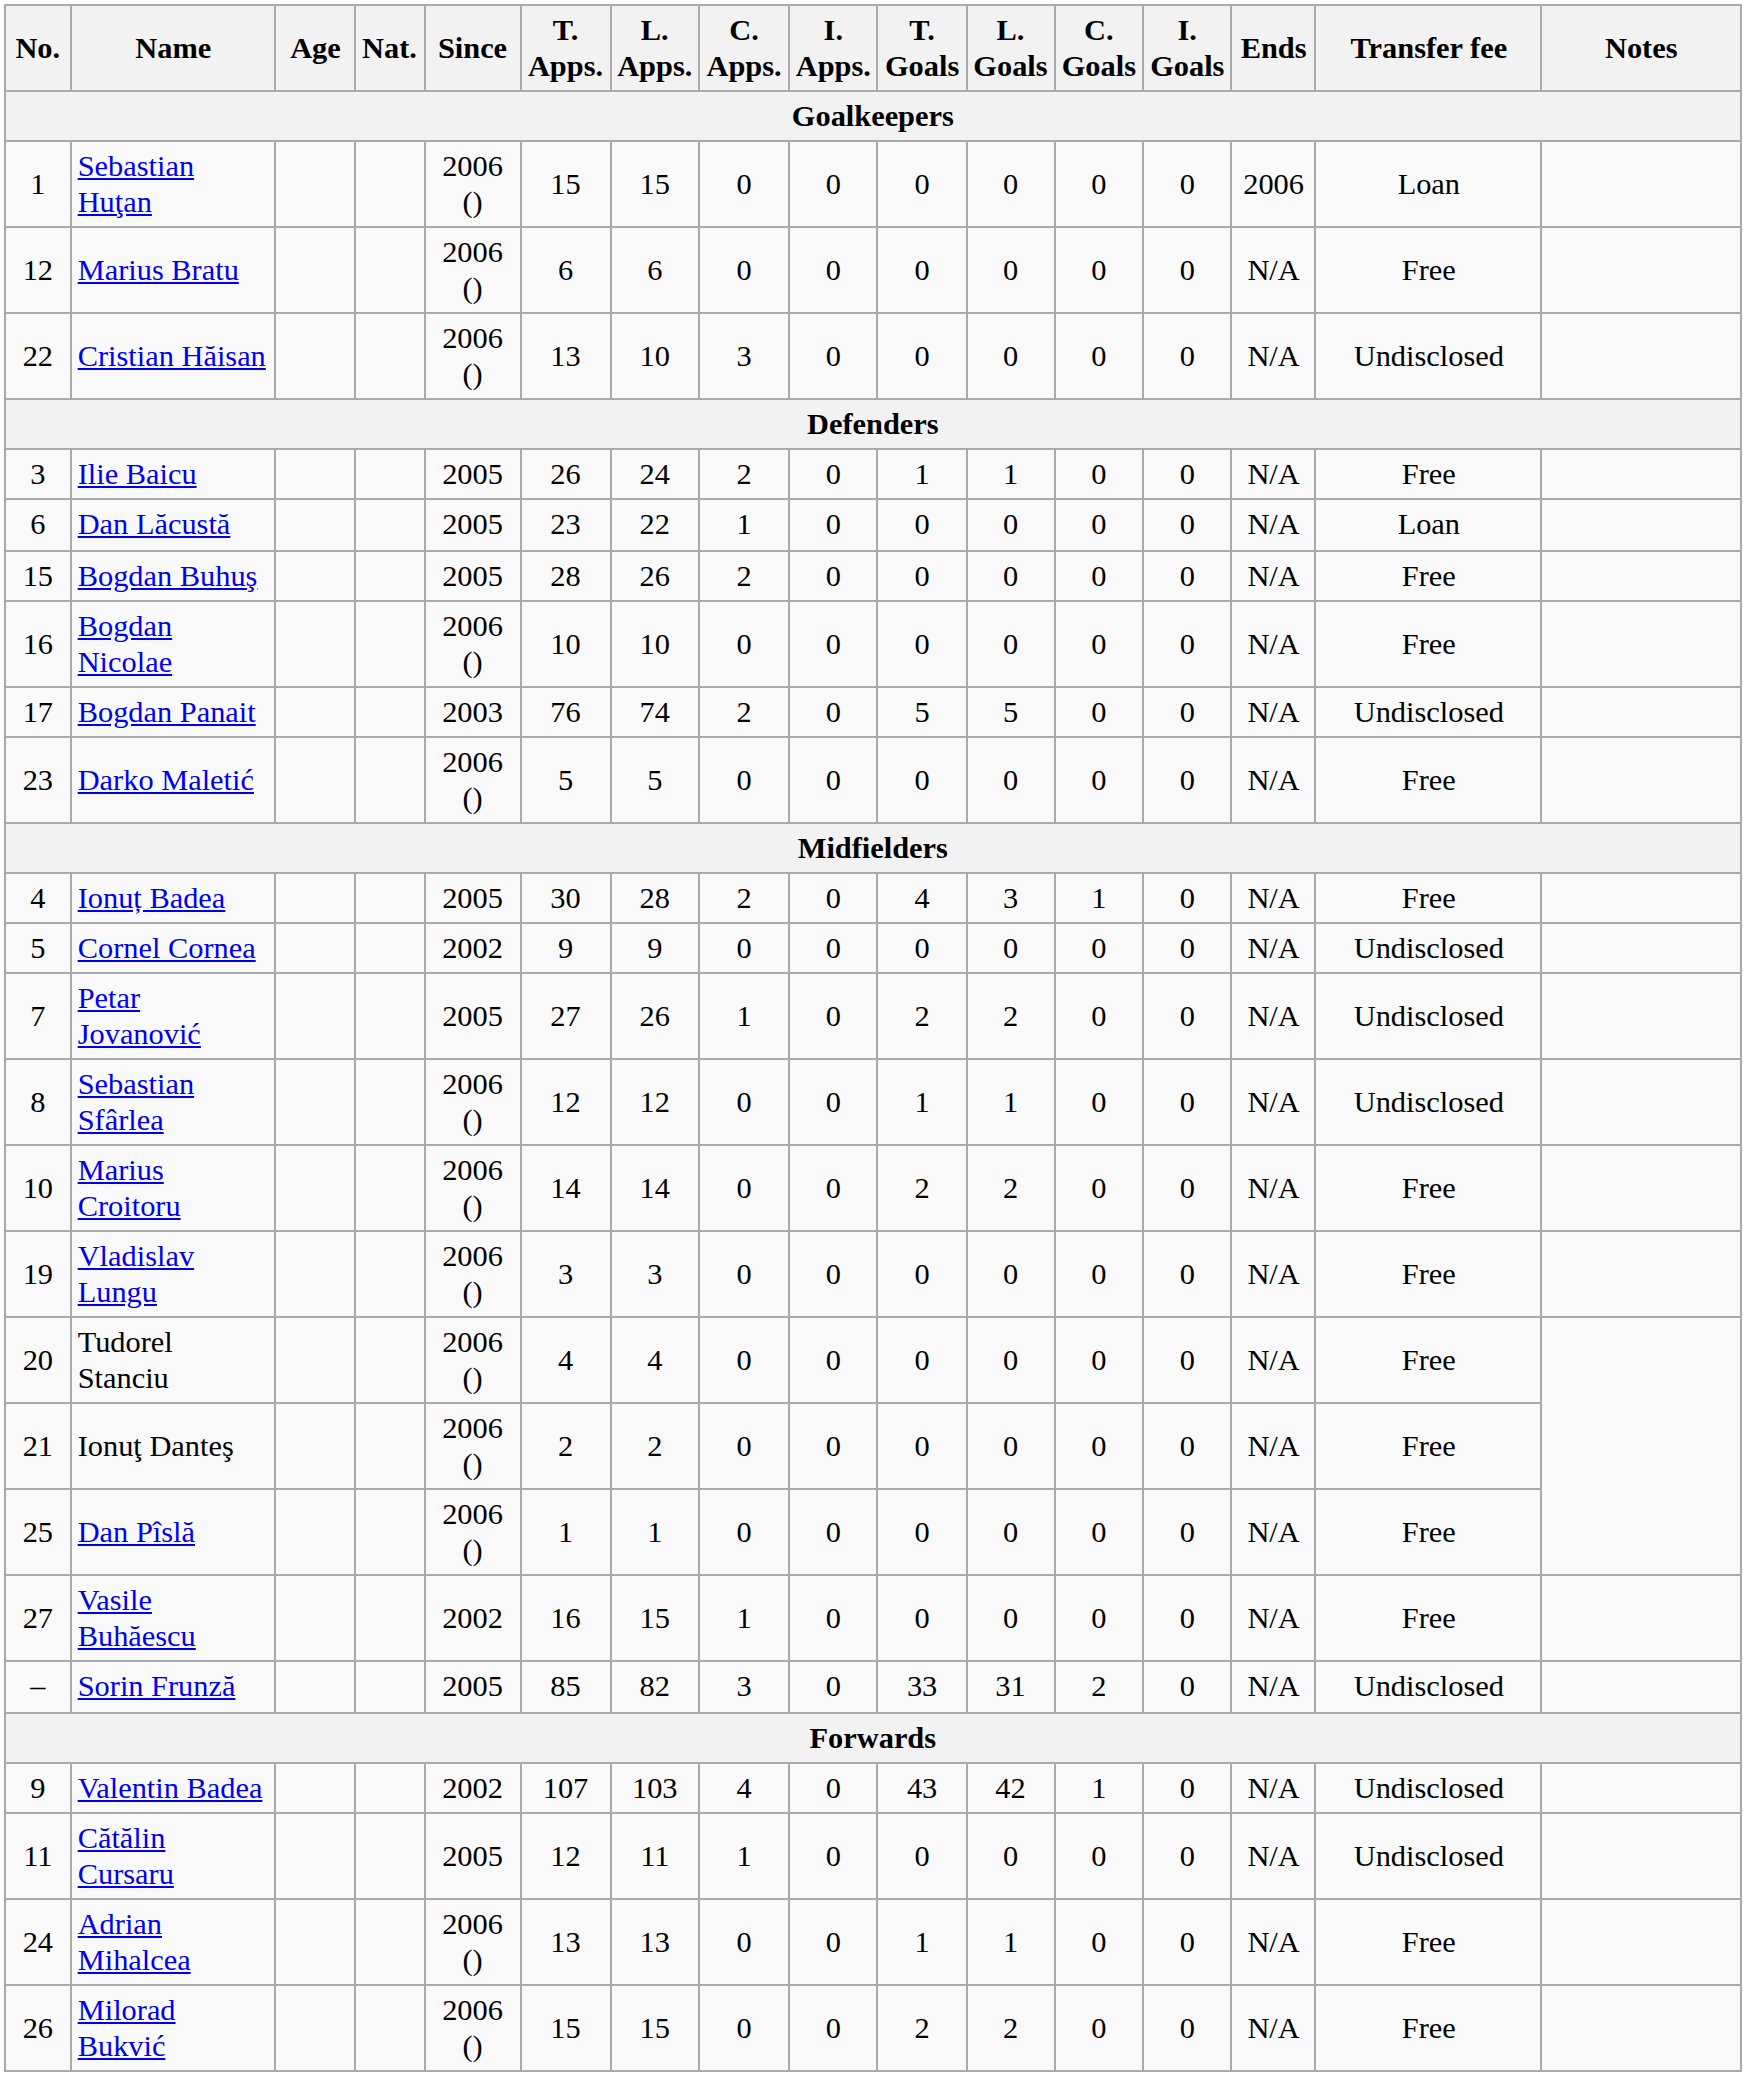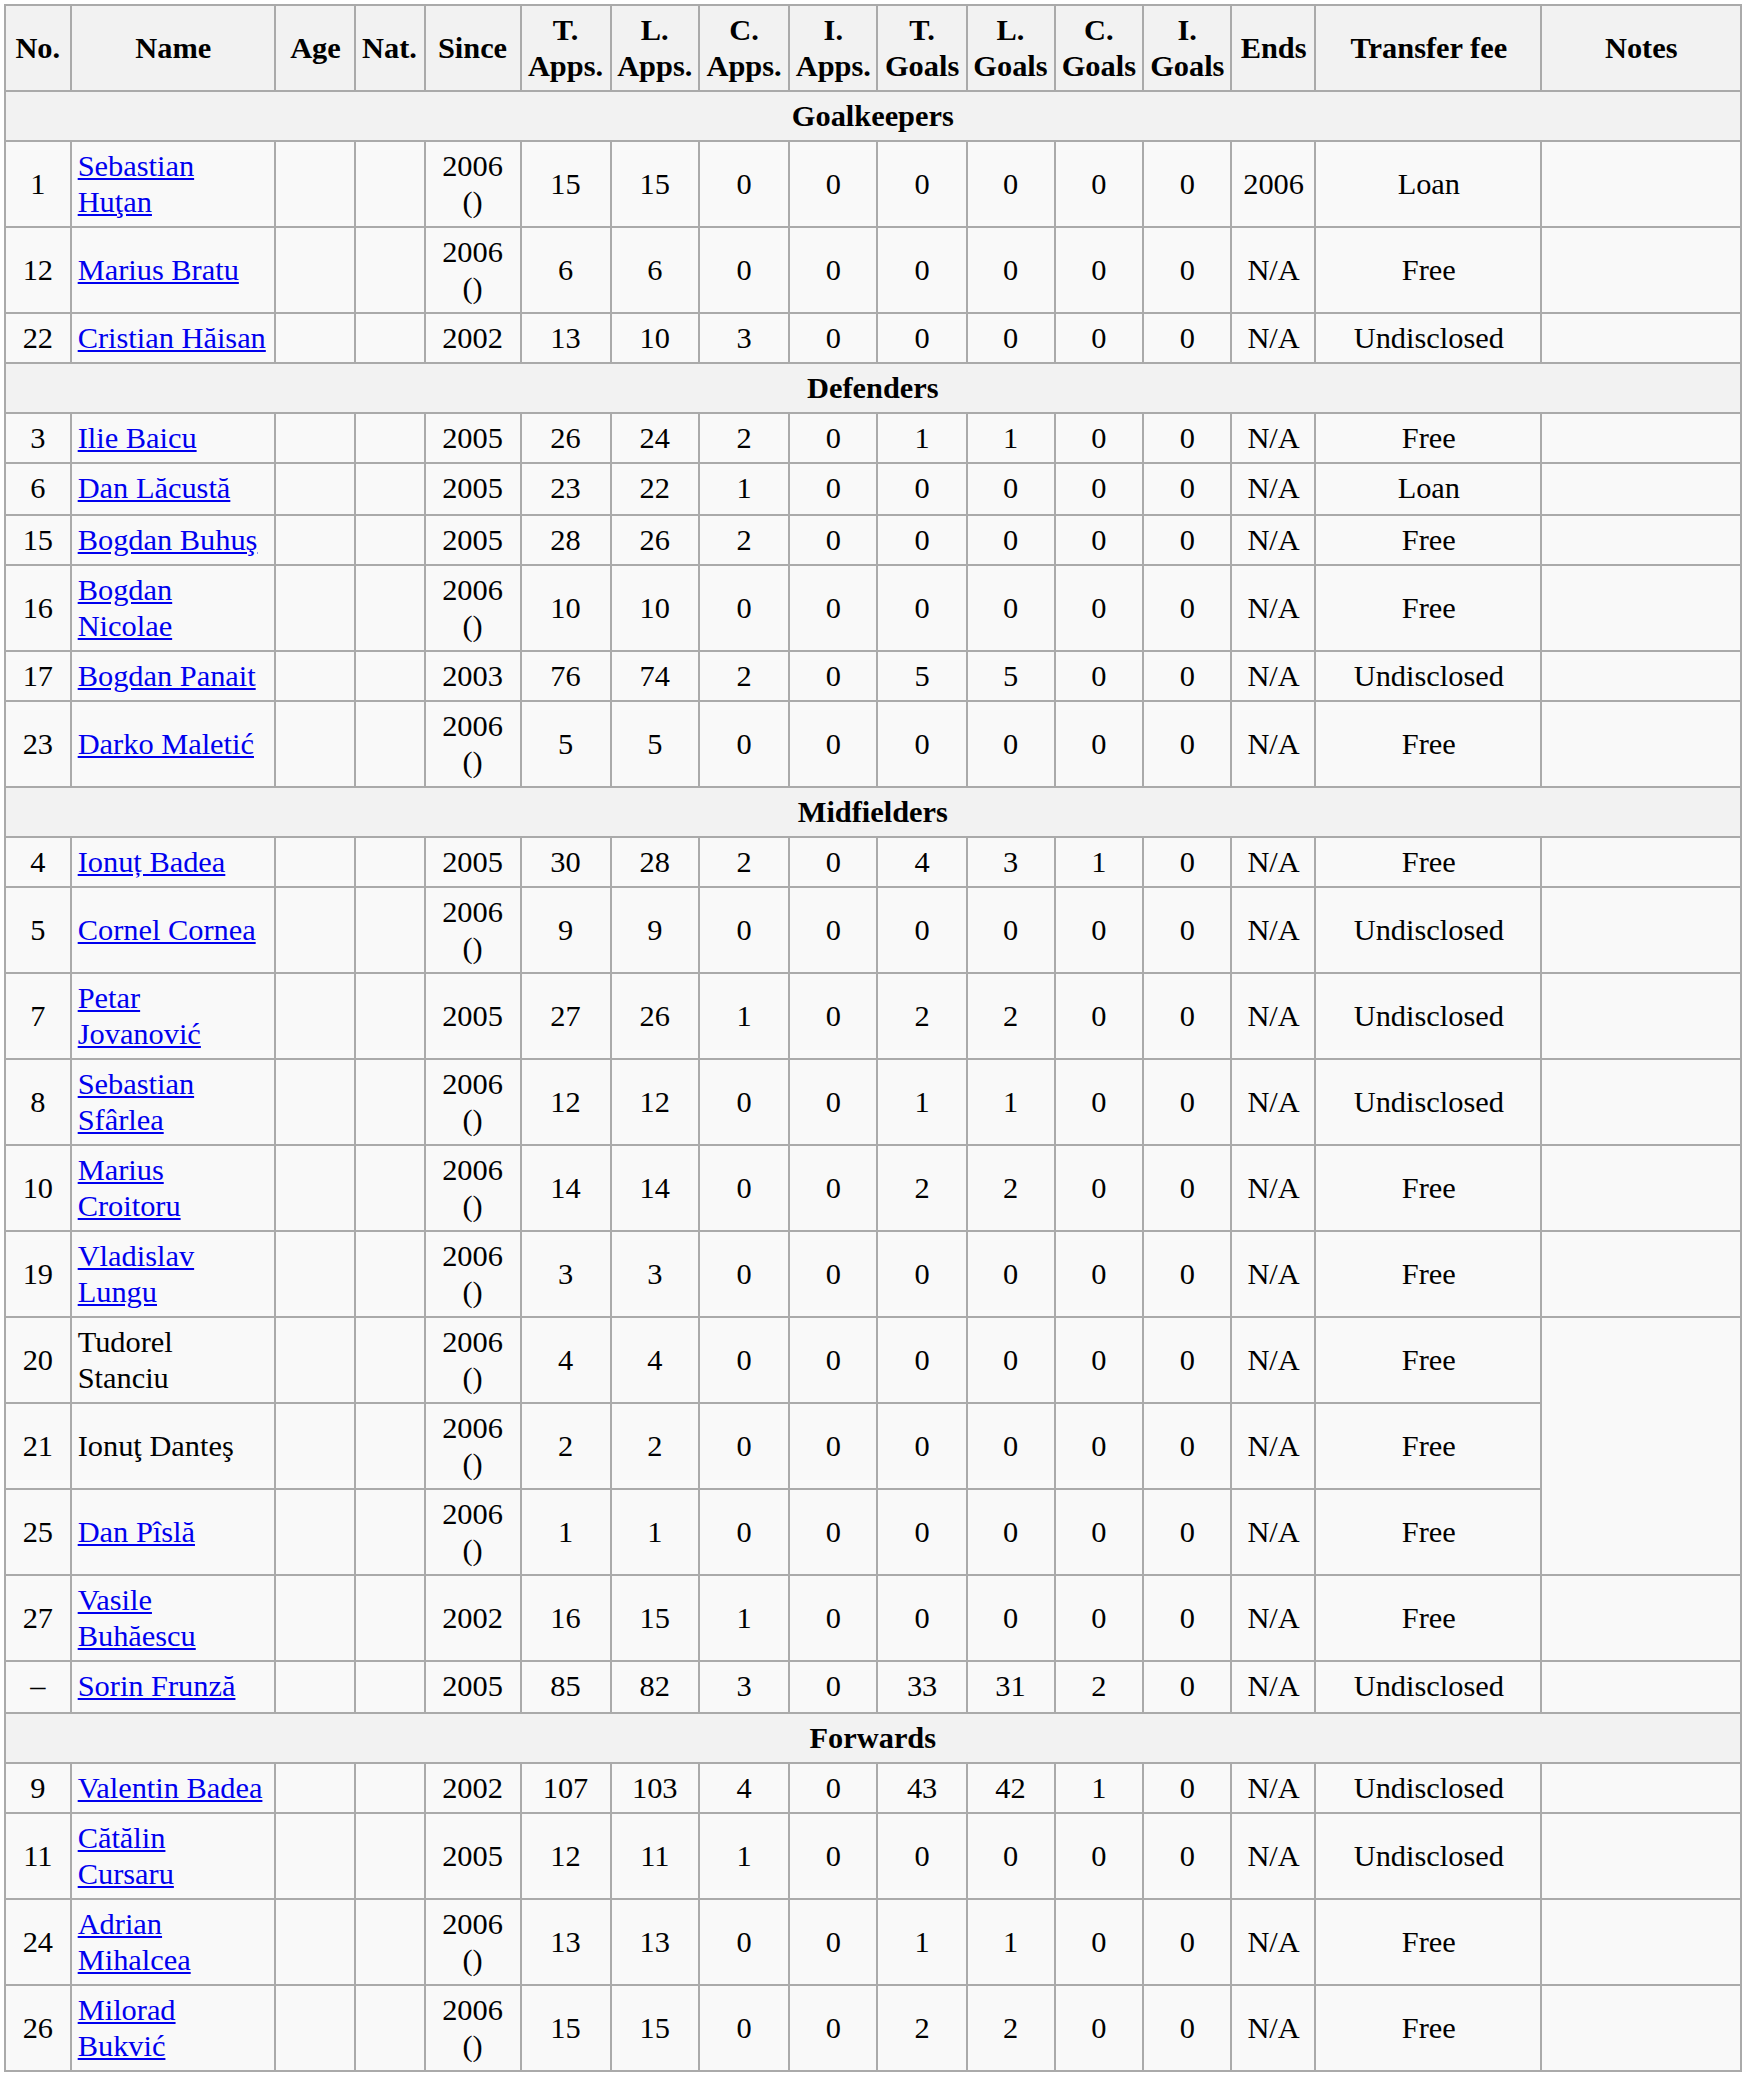 <table class="wikitable" style="font-size: 95%; text-align: center;">
 <tr>
 <th width="4%">No.</th>
 <th width="14%">Name</th>
 <th width="5%">Age</th>
 <th width="4%">Nat.</th>
 <th width="6%">Since</th>
 <th width=4%>T. Apps.</th>
 <th width=4%>L. Apps.</th>
 <th width=4%>C. Apps.</th>
 <th width=4%>I. Apps.</th>
 <th width=4%>T. Goals</th>
 <th width=4%>L. Goals</th>
 <th width=4%>C. Goals</th>
 <th width=4%>I. Goals</th>
 <th width="5%">Ends</th>
 <th width="15%">Transfer fee</th>
 <th width="15%">Notes</th>
 </tr>
 <tr>
 <th colspan=18>Goalkeepers</th>
 </tr>
 <tr>
 <td>1</td>
 <td align=left><a href='#'>Sebastian Huţan</a></td>
 <td></td>
 <td align=left></td>
 <td>2006 ()</td>
 <td>15 </td>
 <td>15 </td>
 <td>0 </td>
 <td>0 </td>
 <td>0 </td>
 <td>0 </td>
 <td>0 </td>
 <td>0 </td>
 <td>2006</td>
 <td>Loan</td>
 </tr>
 <tr>
 <td>12</td>
 <td align=left><a href='#'>Marius Bratu</a></td>
 <td></td>
 <td align=left></td>
 <td>2006 ()</td>
 <td>6 </td>
 <td>6 </td>
 <td>0 </td>
 <td>0 </td>
 <td>0 </td>
 <td>0 </td>
 <td>0 </td>
 <td>0 </td>
 <td>N/A</td>
 <td>Free</td>
 <td></td>
 </tr>
 <tr>
 <td>22</td>
 <td align=left><a href='#'>Cristian Hăisan</a></td>
 <td></td>
 <td align=left></td>
-<td>2006 ()</td>
+<td>2002</td>
 <td>13 </td>
 <td>10 </td>
 <td>3 </td>
 <td>0 </td>
 <td>0 </td>
 <td>0 </td>
 <td>0 </td>
 <td>0 </td>
 <td>N/A</td>
 <td>Undisclosed</td>
 <td></td>
 </tr>
 <tr>
 <th colspan=18>Defenders</th>
 </tr>
 <tr>
 <td>3</td>
 <td align=left><a href='#'>Ilie Baicu</a></td>
 <td></td>
 <td align=left></td>
 <td>2005</td>
 <td>26 </td>
 <td>24 </td>
 <td>2 </td>
 <td>0 </td>
 <td>1 </td>
 <td>1 </td>
 <td>0 </td>
 <td>0 </td>
 <td>N/A</td>
 <td>Free</td>
 <td></td>
 </tr>
 <tr>
 <td>6</td>
 <td align=left><a href='#'>Dan Lăcustă</a></td>
 <td></td>
 <td align=left></td>
 <td>2005</td>
 <td>23 </td>
 <td>22 </td>
 <td>1 </td>
 <td>0 </td>
 <td>0 </td>
 <td>0 </td>
 <td>0 </td>
 <td>0 </td>
 <td>N/A</td>
 <td>Loan</td>
 <td></td>
 </tr>
 <tr>
 <td>15</td>
 <td align=left><a href='#'>Bogdan Buhuş</a></td>
 <td></td>
 <td align=left></td>
 <td>2005</td>
 <td>28 </td>
 <td>26 </td>
 <td>2 </td>
 <td>0 </td>
 <td>0 </td>
 <td>0 </td>
 <td>0 </td>
 <td>0 </td>
 <td>N/A</td>
 <td>Free</td>
 <td></td>
 </tr>
 <tr>
 <td>16</td>
 <td align=left><a href='#'>Bogdan Nicolae</a></td>
 <td></td>
 <td align=left></td>
 <td>2006 ()</td>
 <td>10 </td>
 <td>10 </td>
 <td>0 </td>
 <td>0 </td>
 <td>0 </td>
 <td>0 </td>
 <td>0 </td>
 <td>0 </td>
 <td>N/A</td>
 <td>Free</td>
 <td></td>
 </tr>
 <tr>
 <td>17</td>
 <td align=left><a href='#'>Bogdan Panait</a></td>
 <td></td>
 <td align=left></td>
 <td>2003</td>
 <td>76 </td>
 <td>74 </td>
 <td>2 </td>
 <td>0 </td>
 <td>5 </td>
 <td>5 </td>
 <td>0 </td>
 <td>0 </td>
 <td>N/A</td>
 <td>Undisclosed</td>
 <td></td>
 </tr>
 <tr>
 <td>23</td>
 <td align=left><a href='#'>Darko Maletić</a></td>
 <td></td>
 <td align=left></td>
 <td>2006 ()</td>
 <td>5 </td>
 <td>5 </td>
 <td>0 </td>
 <td>0 </td>
 <td>0 </td>
 <td>0 </td>
 <td>0 </td>
 <td>0 </td>
 <td>N/A</td>
 <td>Free</td>
 <td></td>
 </tr>
 <tr>
 <th colspan=18>Midfielders</th>
 </tr>
 <tr>
 <td>4</td>
 <td align=left><a href='#'>Ionuț Badea</a></td>
 <td></td>
 <td align=left></td>
 <td>2005</td>
 <td>30 </td>
 <td>28 </td>
 <td>2 </td>
 <td>0 </td>
 <td>4 </td>
 <td>3 </td>
 <td>1 </td>
 <td>0 </td>
 <td>N/A</td>
 <td>Free</td>
 <td></td>
 </tr>
 <tr>
 <td>5</td>
 <td align=left><a href='#'>Cornel Cornea</a></td>
 <td></td>
 <td align=left></td>
-<td>2002</td>
+<td>2006 ()</td>
 <td>9 </td>
 <td>9 </td>
 <td>0 </td>
 <td>0 </td>
 <td>0 </td>
 <td>0 </td>
 <td>0 </td>
 <td>0 </td>
 <td>N/A</td>
 <td>Undisclosed</td>
 <td></td>
 </tr>
 <tr>
 <td>7</td>
 <td align=left><a href='#'>Petar Jovanović</a></td>
 <td></td>
 <td align=left></td>
 <td>2005</td>
 <td>27 </td>
 <td>26 </td>
 <td>1 </td>
 <td>0 </td>
 <td>2 </td>
 <td>2 </td>
 <td>0 </td>
 <td>0 </td>
 <td>N/A</td>
 <td>Undisclosed</td>
 <td></td>
 </tr>
 <tr>
 <td>8</td>
 <td align=left><a href='#'>Sebastian Sfârlea</a></td>
 <td></td>
 <td align=left></td>
 <td>2006 ()</td>
 <td>12 </td>
 <td>12 </td>
 <td>0 </td>
 <td>0 </td>
 <td>1 </td>
 <td>1 </td>
 <td>0 </td>
 <td>0 </td>
 <td>N/A</td>
 <td>Undisclosed</td>
 <td></td>
 </tr>
 <tr>
 <td>10</td>
 <td align=left><a href='#'>Marius Croitoru</a></td>
 <td></td>
 <td align=left></td>
 <td>2006 ()</td>
 <td>14 </td>
 <td>14 </td>
 <td>0 </td>
 <td>0 </td>
 <td>2 </td>
 <td>2 </td>
 <td>0 </td>
 <td>0 </td>
 <td>N/A</td>
 <td>Free</td>
 <td></td>
 </tr>
 <tr>
 <td>19</td>
 <td align=left><a href='#'>Vladislav Lungu</a></td>
 <td></td>
 <td align=left></td>
 <td>2006 ()</td>
 <td>3 </td>
 <td>3 </td>
 <td>0 </td>
 <td>0 </td>
 <td>0 </td>
 <td>0 </td>
 <td>0 </td>
 <td>0 </td>
 <td>N/A</td>
 <td>Free</td>
 <td></td>
 </tr>
 <tr>
 <td>20</td>
 <td align=left>Tudorel Stanciu</td>
 <td></td>
 <td align=left></td>
 <td>2006 ()</td>
 <td>4 </td>
 <td>4 </td>
 <td>0 </td>
 <td>0 </td>
 <td>0 </td>
 <td>0 </td>
 <td>0 </td>
 <td>0 </td>
 <td>N/A</td>
 <td>Free</td>
 </tr>
 <tr>
 <td>21</td>
 <td align=left>Ionuţ Danteş</td>
 <td></td>
 <td align=left></td>
 <td>2006 ()</td>
 <td>2 </td>
 <td>2 </td>
 <td>0 </td>
 <td>0 </td>
 <td>0 </td>
 <td>0 </td>
 <td>0 </td>
 <td>0 </td>
 <td>N/A</td>
 <td>Free</td>
 </tr>
 <tr>
 <td>25</td>
 <td align=left><a href='#'>Dan Pîslă</a></td>
 <td></td>
 <td align=left></td>
 <td>2006 ()</td>
 <td>1 </td>
 <td>1 </td>
 <td>0 </td>
 <td>0 </td>
 <td>0 </td>
 <td>0 </td>
 <td>0 </td>
 <td>0 </td>
 <td>N/A</td>
 <td>Free</td>
 </tr>
 <tr>
 <td>27</td>
 <td align=left><a href='#'>Vasile Buhăescu</a></td>
 <td></td>
 <td align=left></td>
 <td>2002</td>
 <td>16 </td>
 <td>15 </td>
 <td>1 </td>
 <td>0 </td>
 <td>0 </td>
 <td>0 </td>
 <td>0 </td>
 <td>0 </td>
 <td>N/A</td>
 <td>Free</td>
 <td></td>
 </tr>
 <tr>
 <td>–</td>
 <td align=left><a href='#'>Sorin Frunză</a></td>
 <td></td>
 <td align=left></td>
 <td>2005</td>
 <td>85 </td>
 <td>82 </td>
 <td>3 </td>
 <td>0 </td>
 <td>33 </td>
 <td>31 </td>
 <td>2 </td>
 <td>0 </td>
 <td>N/A</td>
 <td>Undisclosed</td>
 <td></td>
 </tr>
 <tr>
 <th colspan=18>Forwards</th>
 </tr>
 <tr>
 <td>9</td>
 <td align=left><a href='#'>Valentin Badea</a></td>
 <td></td>
 <td align=left></td>
 <td>2002</td>
 <td>107 </td>
 <td>103 </td>
 <td>4 </td>
 <td>0 </td>
 <td>43 </td>
 <td>42 </td>
 <td>1 </td>
 <td>0 </td>
 <td>N/A</td>
 <td>Undisclosed</td>
 <td></td>
 </tr>
 <tr>
 <td>11</td>
 <td align=left><a href='#'>Cătălin Cursaru</a></td>
 <td></td>
 <td align=left></td>
 <td>2005</td>
 <td>12 </td>
 <td>11 </td>
 <td>1 </td>
 <td>0 </td>
 <td>0 </td>
 <td>0 </td>
 <td>0 </td>
 <td>0 </td>
 <td>N/A</td>
 <td>Undisclosed</td>
 <td></td>
 </tr>
 <tr>
 <td>24</td>
 <td align=left><a href='#'>Adrian Mihalcea</a></td>
 <td></td>
 <td align=left></td>
 <td>2006 ()</td>
 <td>13 </td>
 <td>13 </td>
 <td>0 </td>
 <td>0 </td>
 <td>1 </td>
 <td>1 </td>
 <td>0 </td>
 <td>0 </td>
 <td>N/A</td>
 <td>Free</td>
 <td></td>
 </tr>
 <tr>
 <td>26</td>
 <td align=left><a href='#'>Milorad Bukvić</a></td>
 <td></td>
 <td align=left></td>
 <td>2006 ()</td>
 <td>15 </td>
 <td>15 </td>
 <td>0 </td>
 <td>0 </td>
 <td>2 </td>
 <td>2 </td>
 <td>0 </td>
 <td>0 </td>
 <td>N/A</td>
 <td>Free</td>
 <td></td>
 </tr>
 <tr>
 </tr>
 </table>
